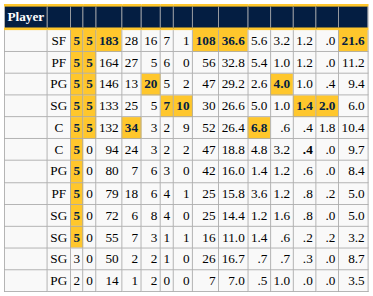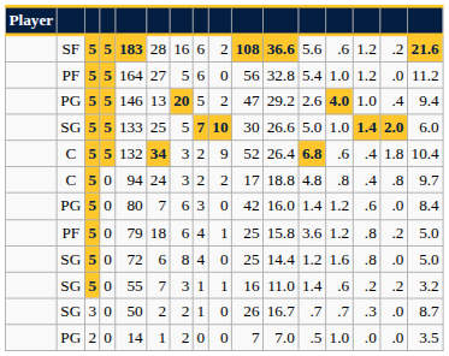 <table class="wikitable sortable" style="font-size: 95%; text-align:right;">
 <tr>
 <th style="background:#041E42; color:#FFFFFF; border-top:#FFC72C 3px solid; border-bottom:#FFC72C 3px solid;">Player</th>
 <th style="background:#041E42; color:#FFFFFF; border-top:#FFC72C 3px solid; border-bottom:#FFC72C 3px solid;"></th>
 <th style="background:#041E42; color:#FFFFFF; border-top:#FFC72C 3px solid; border-bottom:#FFC72C 3px solid;"></th>
 <th style="background:#041E42; color:#FFFFFF; border-top:#FFC72C 3px solid; border-bottom:#FFC72C 3px solid;"></th>
 <th style="background:#041E42; color:#FFFFFF; border-top:#FFC72C 3px solid; border-bottom:#FFC72C 3px solid;"></th>
 <th style="background:#041E42; color:#FFFFFF; border-top:#FFC72C 3px solid; border-bottom:#FFC72C 3px solid;"></th>
 <th style="background:#041E42; color:#FFFFFF; border-top:#FFC72C 3px solid; border-bottom:#FFC72C 3px solid;"></th>
 <th style="background:#041E42; color:#FFFFFF; border-top:#FFC72C 3px solid; border-bottom:#FFC72C 3px solid;"></th>
 <th style="background:#041E42; color:#FFFFFF; border-top:#FFC72C 3px solid; border-bottom:#FFC72C 3px solid;"></th>
 <th style="background:#041E42; color:#FFFFFF; border-top:#FFC72C 3px solid; border-bottom:#FFC72C 3px solid;"></th>
 <th style="background:#041E42; color:#FFFFFF; border-top:#FFC72C 3px solid; border-bottom:#FFC72C 3px solid;"></th>
 <th style="background:#041E42; color:#FFFFFF; border-top:#FFC72C 3px solid; border-bottom:#FFC72C 3px solid;"></th>
 <th style="background:#041E42; color:#FFFFFF; border-top:#FFC72C 3px solid; border-bottom:#FFC72C 3px solid;"></th>
 <th style="background:#041E42; color:#FFFFFF; border-top:#FFC72C 3px solid; border-bottom:#FFC72C 3px solid;"></th>
 <th style="background:#041E42; color:#FFFFFF; border-top:#FFC72C 3px solid; border-bottom:#FFC72C 3px solid;"></th>
 <th style="background:#041E42; color:#FFFFFF; border-top:#FFC72C 3px solid; border-bottom:#FFC72C 3px solid;"></th>
 </tr>
 <tr>
 <td style="text-align:left;"></td>
 <td style="text-align:center;">SF</td>
 <td style="background:#FFC72C; color:#041E42;"><strong>5</strong></td>
 <td style="background:#FFC72C; color:#041E42;"><strong>5</strong></td>
 <td style="background:#FFC72C; color:#041E42;"><strong>183</strong></td>
 <td>28</td>
 <td>16</td>
-<td>7</td>
-<td>1</td>
+<td>6</td>
+<td>2</td>
 <td style="background:#FFC72C; color:#041E42;"><strong>108</strong></td>
 <td style="background:#FFC72C; color:#041E42;"><strong>36.6</strong></td>
 <td>5.6</td>
-<td>3.2</td>
+<td>.6</td>
 <td>1.2</td>
-<td>.0</td>
+<td>.2</td>
 <td style="background:#FFC72C; color:#041E42;"><strong>21.6</strong></td>
 </tr>
 <tr>
 <td style="text-align:left;"></td>
 <td style="text-align:center;">PF</td>
 <td style="background:#FFC72C; color:#041E42;"><strong>5</strong></td>
 <td style="background:#FFC72C; color:#041E42;"><strong>5</strong></td>
 <td>164</td>
 <td>27</td>
 <td>5</td>
 <td>6</td>
 <td>0</td>
 <td>56</td>
 <td>32.8</td>
 <td>5.4</td>
 <td>1.0</td>
 <td>1.2</td>
 <td>.0</td>
 <td>11.2</td>
 </tr>
 <tr>
 <td style="text-align:left;"></td>
 <td style="text-align:center;">PG</td>
 <td style="background:#FFC72C; color:#041E42;"><strong>5</strong></td>
 <td style="background:#FFC72C; color:#041E42;"><strong>5</strong></td>
 <td>146</td>
 <td>13</td>
 <td style="background:#FFC72C; color:#041E42;"><strong>20</strong></td>
 <td>5</td>
 <td>2</td>
 <td>47</td>
 <td>29.2</td>
 <td>2.6</td>
 <td style="background:#FFC72C; color:#041E42;"><strong>4.0</strong></td>
 <td>1.0</td>
 <td>.4</td>
 <td>9.4</td>
 </tr>
 <tr>
 <td style="text-align:left;"></td>
 <td style="text-align:center;">SG</td>
 <td style="background:#FFC72C; color:#041E42;"><strong>5</strong></td>
 <td style="background:#FFC72C; color:#041E42;"><strong>5</strong></td>
 <td>133</td>
 <td>25</td>
 <td>5</td>
 <td style="background:#FFC72C; color:#041E42;"><strong>7</strong></td>
 <td style="background:#FFC72C; color:#041E42;"><strong>10</strong></td>
 <td>30</td>
 <td>26.6</td>
 <td>5.0</td>
 <td>1.0</td>
 <td style="background:#FFC72C; color:#041E42;"><strong>1.4</strong></td>
 <td style="background:#FFC72C; color:#041E42;"><strong>2.0</strong></td>
 <td>6.0</td>
 </tr>
 <tr>
 <td style="text-align:left;"></td>
 <td style="text-align:center;">C</td>
 <td style="background:#FFC72C; color:#041E42;"><strong>5</strong></td>
 <td style="background:#FFC72C; color:#041E42;"><strong>5</strong></td>
 <td>132</td>
 <td style="background:#FFC72C; color:#041E42;"><strong>34</strong></td>
 <td>3</td>
 <td>2</td>
 <td>9</td>
 <td>52</td>
 <td>26.4</td>
 <td style="background:#FFC72C; color:#041E42;"><strong>6.8</strong></td>
 <td>.6</td>
 <td>.4</td>
 <td>1.8</td>
 <td>10.4</td>
 </tr>
 <tr>
 <td style="text-align:left;"></td>
 <td style="text-align:center;">C</td>
 <td style="background:#FFC72C; color:#041E42;"><strong>5</strong></td>
 <td>0</td>
 <td>94</td>
 <td>24</td>
 <td>3</td>
 <td>2</td>
 <td>2</td>
-<td>47</td>
+<td>17</td>
 <td>18.8</td>
 <td>4.8</td>
-<td>3.2</td>
-<td><strong>.4</strong></td>
-<td>.0</td>
+<td>.8</td>
+<td>.4</td>
+<td>.8</td>
 <td>9.7</td>
 </tr>
 <tr>
 <td style="text-align:left;"></td>
 <td style="text-align:center;">PG</td>
 <td style="background:#FFC72C; color:#041E42;"><strong>5</strong></td>
 <td>0</td>
 <td>80</td>
 <td>7</td>
 <td>6</td>
 <td>3</td>
 <td>0</td>
 <td>42</td>
 <td>16.0</td>
 <td>1.4</td>
 <td>1.2</td>
 <td>.6</td>
 <td>.0</td>
 <td>8.4</td>
 </tr>
 <tr>
 <td style="text-align:left;"></td>
 <td style="text-align:center;">PF</td>
 <td style="background:#FFC72C; color:#041E42;"><strong>5</strong></td>
 <td>0</td>
 <td>79</td>
 <td>18</td>
 <td>6</td>
 <td>4</td>
 <td>1</td>
 <td>25</td>
 <td>15.8</td>
 <td>3.6</td>
 <td>1.2</td>
 <td>.8</td>
 <td>.2</td>
 <td>5.0</td>
 </tr>
 <tr>
 <td style="text-align:left;"></td>
 <td style="text-align:center;">SG</td>
 <td style="background:#FFC72C; color:#041E42;"><strong>5</strong></td>
 <td>0</td>
 <td>72</td>
 <td>6</td>
 <td>8</td>
 <td>4</td>
 <td>0</td>
 <td>25</td>
 <td>14.4</td>
 <td>1.2</td>
 <td>1.6</td>
 <td>.8</td>
 <td>.0</td>
 <td>5.0</td>
 </tr>
 <tr>
 <td style="text-align:left;"></td>
 <td style="text-align:center;">SG</td>
 <td style="background:#FFC72C; color:#041E42;"><strong>5</strong></td>
 <td>0</td>
 <td>55</td>
 <td>7</td>
 <td>3</td>
 <td>1</td>
 <td>1</td>
 <td>16</td>
 <td>11.0</td>
 <td>1.4</td>
 <td>.6</td>
 <td>.2</td>
 <td>.2</td>
 <td>3.2</td>
 </tr>
 <tr>
 <td style="text-align:left;"></td>
 <td style="text-align:center;">SG</td>
 <td>3</td>
 <td>0</td>
 <td>50</td>
 <td>2</td>
 <td>2</td>
 <td>1</td>
 <td>0</td>
 <td>26</td>
 <td>16.7</td>
 <td>.7</td>
 <td>.7</td>
 <td>.3</td>
 <td>.0</td>
 <td>8.7</td>
 </tr>
 <tr>
 <td style="text-align:left;"></td>
 <td style="text-align:center;">PG</td>
 <td>2</td>
 <td>0</td>
 <td>14</td>
 <td>1</td>
 <td>2</td>
 <td>0</td>
 <td>0</td>
 <td>7</td>
 <td>7.0</td>
 <td>.5</td>
 <td>1.0</td>
 <td>.0</td>
 <td>.0</td>
 <td>3.5</td>
 </tr>
 </table>
